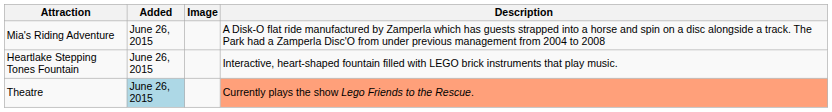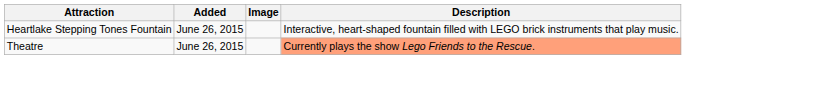 <table class="wikitable sortable">
 <tr>
 <th scope="col">Attraction</th>
 <th scope="col">Added</th>
 <th scope="col" class="unsortable">Image</th>
 <th scope="col" class="unsortable">Description</th>
-</tr>
-<tr>
-<td>Mia's Riding Adventure</td>
-<td>June 26, 2015</td>
-<td></td>
-<td>A Disk-O flat ride manufactured by Zamperla which has guests strapped into a horse and spin on a disc alongside a track. The Park had a Zamperla Disc'O from under previous management from 2004 to 2008</td>
 </tr>
 <tr>
 <td>Heartlake Stepping Tones Fountain</td>
 <td>June 26, 2015</td>
 <td></td>
 <td>Interactive, heart-shaped fountain filled with LEGO brick instruments that play music.</td>
 </tr>
 <tr>
 <td>Theatre</td>
-<td style="background: lightblue;">June 26, 2015</td>
+<td>June 26, 2015</td>
 <td></td>
 <td style="background: lightsalmon;">Currently plays the show <em>Lego Friends to the Rescue</em>.</td>
 </tr>
 </table>
